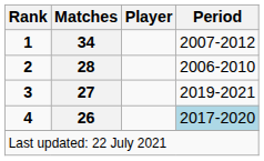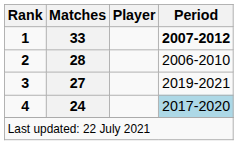 <table class="wikitable plainrowheaders sortable">
 <tr>
 <th scope=col>Rank</th>
 <th scope=col>Matches</th>
 <th scope=col>Player</th>
 <th scope=col>Period</th>
 </tr>
 <tr>
 <td align=center><strong>1</strong></td>
-<th scope=row style=text-align:center;>34</th>
+<th scope=row style=text-align:center;>33</th>
 <td></td>
-<td>2007-2012</td>
+<td><strong>2007-2012</strong></td>
 </tr>
 <tr>
 <td align=center><strong>2</strong></td>
 <th scope=row style=text-align:center;>28</th>
 <td></td>
 <td>2006-2010</td>
 </tr>
 <tr>
 <td align=center><strong>3</strong></td>
 <th scope=row style=text-align:center;>27</th>
 <td></td>
 <td>2019-2021</td>
 </tr>
 <tr>
 <td align=center><strong>4</strong></td>
-<th scope=row style=text-align:center;>26</th>
+<th scope=row style=text-align:center;>24</th>
 <td></td>
 <td style="background: lightblue;">2017-2020</td>
 </tr>
 <tr>
 </tr>
 <tr class=sortbottom>
 <td colspan=4><small>Last updated: 22 July 2021</small></td>
 </tr>
 </table>
